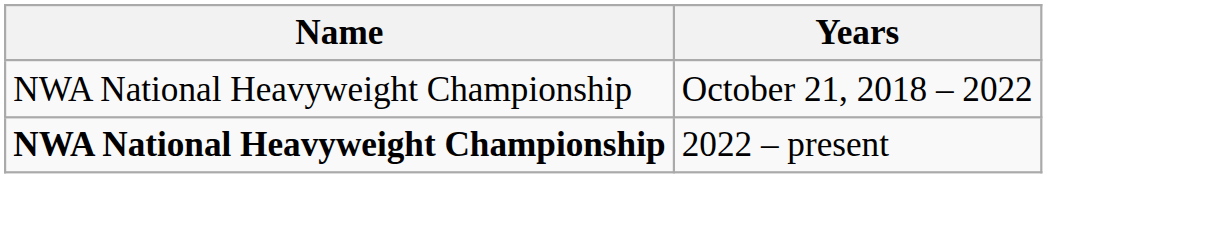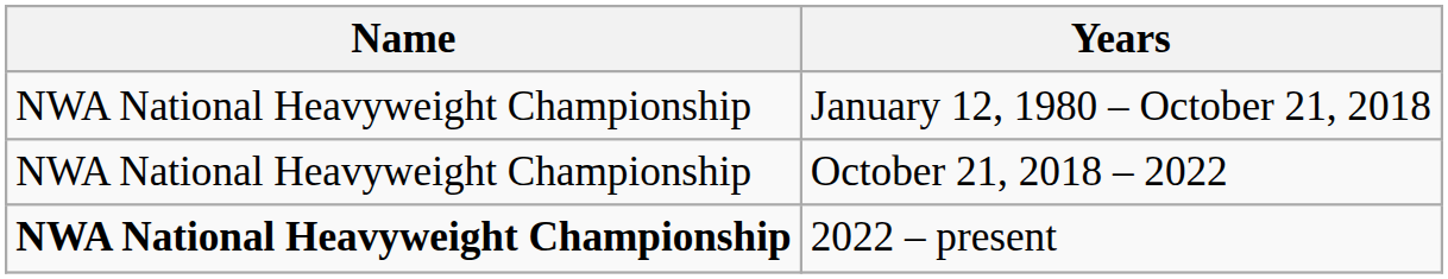 <table class="wikitable">
 <tr>
 <th>Name</th>
 <th>Years</th>
+</tr>
+<tr>
+<td>NWA National Heavyweight Championship</td>
+<td>January 12, 1980 – October 21, 2018</td>
 </tr>
 <tr>
 <td>NWA National Heavyweight Championship</td>
 <td>October 21, 2018 – 2022</td>
 </tr>
 <tr>
 <td><strong>NWA National Heavyweight Championship</strong></td>
 <td>2022 – present</td>
 </tr>
 </table>
